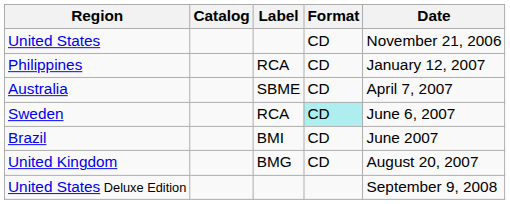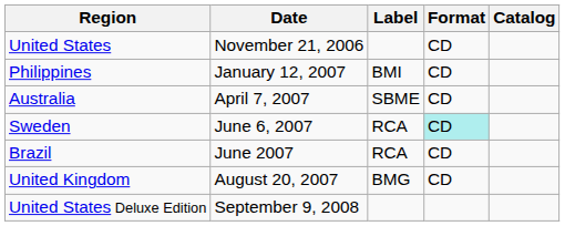 <table class="wikitable">
 <tr>
 <th>Region</th>
-<th>Catalog</th>
+<th>Date</th>
 <th>Label</th>
 <th>Format</th>
-<th>Date</th>
+<th>Catalog</th>
 </tr>
 <tr>
 <td><a href='#'>United States</a></td>
-<td></td>
+<td>November 21, 2006</td>
 <td></td>
 <td>CD</td>
-<td>November 21, 2006</td>
+<td></td>
 </tr>
 <tr>
 <td><a href='#'>Philippines</a></td>
+<td>January 12, 2007</td>
+<td>BMI</td>
+<td>CD</td>
 <td></td>
-<td>RCA</td>
-<td>CD</td>
-<td>January 12, 2007</td>
 </tr>
 <tr>
 <td><a href='#'>Australia</a></td>
-<td></td>
+<td>April 7, 2007</td>
 <td>SBME</td>
 <td>CD</td>
-<td>April 7, 2007</td>
+<td></td>
 </tr>
 <tr>
 <td><a href='#'>Sweden</a></td>
-<td></td>
+<td>June 6, 2007</td>
 <td>RCA</td>
 <td style="background: paleturquoise;">CD</td>
-<td>June 6, 2007</td>
+<td></td>
 </tr>
 <tr>
 <td><a href='#'>Brazil</a></td>
+<td>June 2007</td>
+<td>RCA</td>
+<td>CD</td>
 <td></td>
-<td>BMI</td>
-<td>CD</td>
-<td>June 2007</td>
 </tr>
 <tr>
 <td><a href='#'>United Kingdom</a></td>
-<td></td>
+<td>August 20, 2007</td>
 <td>BMG</td>
 <td>CD</td>
-<td>August 20, 2007</td>
+<td></td>
 </tr>
 <tr>
 <td><a href='#'>United States</a><small> Deluxe Edition</small></td>
+<td>September 9, 2008</td>
 <td></td>
 <td></td>
 <td></td>
-<td>September 9, 2008</td>
 </tr>
 </table>
